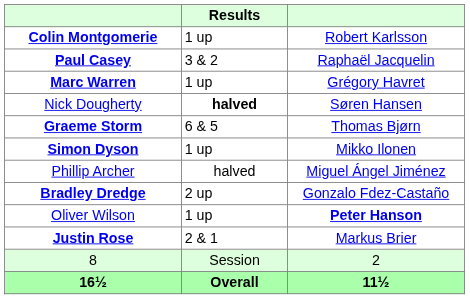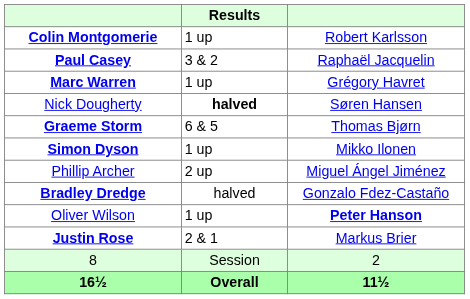 <table border="1" cellpadding="3" style="border-collapse:collapse; text-align:center;">
 <tr style="background:#ddffdd;">
 <th style="width:12em;"> </th>
 <th style="width:7em;">Results</th>
 <th style="width:12em;"></th>
 </tr>
 <tr>
 <td><strong><a href='#'>Colin Montgomerie</a></strong></td>
 <td align=left> 1 up</td>
 <td><a href='#'>Robert Karlsson</a></td>
 </tr>
 <tr>
 <td><strong><a href='#'>Paul Casey</a></strong></td>
 <td align=left> 3 & 2</td>
 <td><a href='#'>Raphaël Jacquelin</a></td>
 </tr>
 <tr>
 <td><strong><a href='#'>Marc Warren</a></strong></td>
 <td align=left> 1 up</td>
 <td><a href='#'>Grégory Havret</a></td>
 </tr>
 <tr>
 <td><a href='#'>Nick Dougherty</a></td>
 <td><strong>halved</strong></td>
 <td><a href='#'>Søren Hansen</a></td>
 </tr>
 <tr>
 <td><strong><a href='#'>Graeme Storm</a></strong></td>
 <td align=left> 6 & 5</td>
 <td><a href='#'>Thomas Bjørn</a></td>
 </tr>
 <tr>
 <td><strong><a href='#'>Simon Dyson</a></strong></td>
 <td align=left> 1 up</td>
 <td><a href='#'>Mikko Ilonen</a></td>
 </tr>
 <tr>
 <td><a href='#'>Phillip Archer</a></td>
-<td>halved</td>
+<td align=left> 2 up</td>
 <td><a href='#'>Miguel Ángel Jiménez</a></td>
 </tr>
 <tr>
 <td><strong><a href='#'>Bradley Dredge</a></strong></td>
-<td align=left> 2 up</td>
+<td>halved</td>
 <td><a href='#'>Gonzalo Fdez-Castaño</a></td>
 </tr>
 <tr>
 <td><a href='#'>Oliver Wilson</a></td>
 <td align=left> 1 up</td>
 <td><strong><a href='#'>Peter Hanson</a></strong></td>
 </tr>
 <tr>
 <td><strong><a href='#'>Justin Rose</a></strong></td>
 <td align=left> 2 & 1</td>
 <td><a href='#'>Markus Brier</a></td>
 </tr>
 <tr style="background:#ddffdd;">
 <td>8</td>
 <td>Session</td>
 <td>2</td>
 </tr>
 <tr style="background:#aaffaa;">
 <th>16½</th>
 <th>Overall</th>
 <th>11½</th>
 </tr>
 </table>
